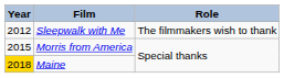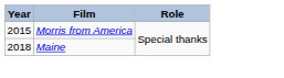 <table class="wikitable" style="font-size:95%;">
 <tr>
 <th style="background:#B0C4DE;">Year</th>
 <th style="background:#B0C4DE;">Film</th>
 <th style="background:#B0C4DE;">Role</th>
 </tr>
 <tr>
-<td>2012</td>
-<td><em><a href='#'>Sleepwalk with Me</a></em></td>
-<td>The filmmakers wish to thank</td>
-</tr>
-<tr>
 <td>2015</td>
 <td><em><a href='#'>Morris from America</a></em></td>
 <td rowspan=2>Special thanks</td>
 </tr>
 <tr>
-<td style="background: gold;">2018</td>
+<td>2018</td>
 <td><em><a href='#'>Maine</a></em></td>
 </tr>
 </table>
